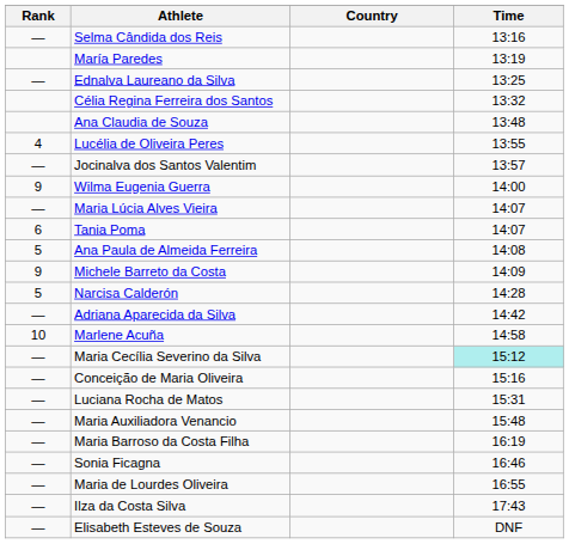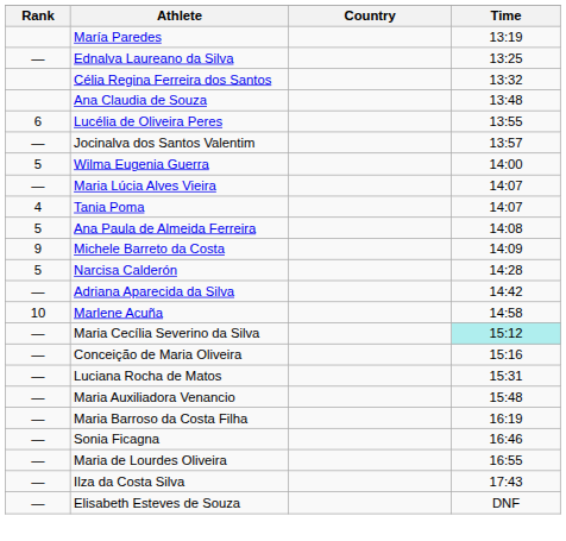 <table class="wikitable sortable" style=" text-align:center; font-size:95%;" width="50%">
 <tr>
 </tr>
 <tr>
 <th width=5%>Rank</th>
 <th width=20%>Athlete</th>
 <th width=15%>Country</th>
 <th width=10%>Time</th>
-</tr>
-<tr>
-<td align=center>—</td>
-<td align=left><a href='#'>Selma Cândida dos Reis</a></td>
-<td align=left></td>
-<td>13:16</td>
 </tr>
 <tr>
 <td align=center></td>
 <td align=left><a href='#'>María Paredes</a></td>
 <td align=left></td>
 <td>13:19</td>
 </tr>
 <tr>
 <td align=center>—</td>
 <td align=left><a href='#'>Ednalva Laureano da Silva</a></td>
 <td align=left></td>
 <td>13:25</td>
 </tr>
 <tr>
 <td align=center></td>
 <td align=left><a href='#'>Célia Regina Ferreira dos Santos</a></td>
 <td align=left></td>
 <td>13:32</td>
 </tr>
 <tr>
 <td align=center></td>
 <td align=left><a href='#'>Ana Claudia de Souza</a></td>
 <td align=left></td>
 <td>13:48</td>
 </tr>
 <tr>
-<td align=center>4</td>
+<td align=center>6</td>
 <td align=left><a href='#'>Lucélia de Oliveira Peres</a></td>
 <td align=left></td>
 <td>13:55</td>
 </tr>
 <tr>
 <td align=center>—</td>
 <td align=left>Jocinalva dos Santos Valentim</td>
 <td align=left></td>
 <td>13:57</td>
 </tr>
 <tr>
-<td align=center>9</td>
+<td align=center>5</td>
 <td align=left><a href='#'>Wilma Eugenia Guerra</a></td>
 <td align=left></td>
 <td>14:00</td>
 </tr>
 <tr>
 <td align=center>—</td>
 <td align=left><a href='#'>Maria Lúcia Alves Vieira</a></td>
 <td align=left></td>
 <td>14:07</td>
 </tr>
 <tr>
-<td align=center>6</td>
+<td align=center>4</td>
 <td align=left><a href='#'>Tania Poma</a></td>
 <td align=left></td>
 <td>14:07</td>
 </tr>
 <tr>
 <td align=center>5</td>
 <td align=left><a href='#'>Ana Paula de Almeida Ferreira</a></td>
 <td align=left></td>
 <td>14:08</td>
 </tr>
 <tr>
 <td align=center>9</td>
 <td align=left><a href='#'>Michele Barreto da Costa</a></td>
 <td align=left></td>
 <td>14:09</td>
 </tr>
 <tr>
 <td align=center>5</td>
 <td align=left><a href='#'>Narcisa Calderón</a></td>
 <td align=left></td>
 <td>14:28</td>
 </tr>
 <tr>
 <td align=center>—</td>
 <td align=left><a href='#'>Adriana Aparecida da Silva</a></td>
 <td align=left></td>
 <td>14:42</td>
 </tr>
 <tr>
 <td align=center>10</td>
 <td align=left><a href='#'>Marlene Acuña</a></td>
 <td align=left></td>
 <td>14:58</td>
 </tr>
 <tr>
 <td align=center>—</td>
 <td align=left>Maria Cecília Severino da Silva</td>
 <td align=left></td>
 <td style="background: paleturquoise;">15:12</td>
 </tr>
 <tr>
 <td align=center>—</td>
 <td align=left>Conceição de Maria Oliveira</td>
 <td align=left></td>
 <td>15:16</td>
 </tr>
 <tr>
 <td align=center>—</td>
 <td align=left>Luciana Rocha de Matos</td>
 <td align=left></td>
 <td>15:31</td>
 </tr>
 <tr>
 <td align=center>—</td>
 <td align=left>Maria Auxiliadora Venancio</td>
 <td align=left></td>
 <td>15:48</td>
 </tr>
 <tr>
 <td align=center>—</td>
 <td align=left>Maria Barroso da Costa Filha</td>
 <td align=left></td>
 <td>16:19</td>
 </tr>
 <tr>
 <td align=center>—</td>
 <td align=left>Sonia Ficagna</td>
 <td align=left></td>
 <td>16:46</td>
 </tr>
 <tr>
 <td align=center>—</td>
 <td align=left>Maria de Lourdes Oliveira</td>
 <td align=left></td>
 <td>16:55</td>
 </tr>
 <tr>
 <td align=center>—</td>
 <td align=left>Ilza da Costa Silva</td>
 <td align=left></td>
 <td>17:43</td>
 </tr>
 <tr>
 <td align=center>—</td>
 <td align=left>Elisabeth Esteves de Souza</td>
 <td align=left></td>
 <td>DNF</td>
 </tr>
 </table>
